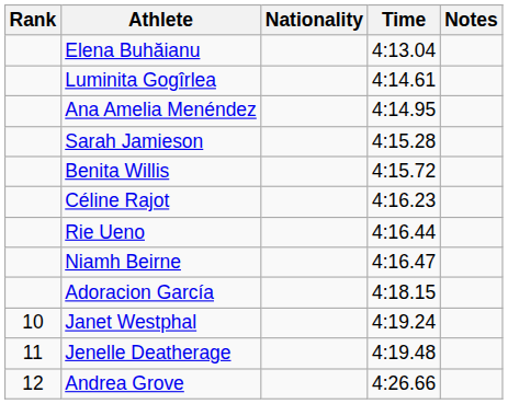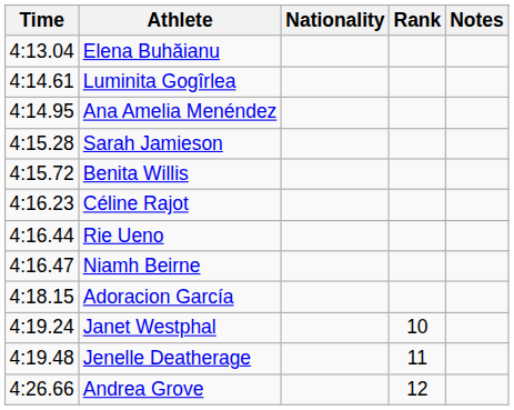 <table class="wikitable sortable" style="text-align:center">
 <tr>
-<th>Rank</th>
+<th>Time</th>
 <th>Athlete</th>
 <th>Nationality</th>
-<th>Time</th>
+<th>Rank</th>
 <th>Notes</th>
 </tr>
 <tr>
-<td></td>
+<td>4:13.04</td>
 <td align=left><a href='#'>Elena Buhăianu</a></td>
 <td align=left></td>
-<td>4:13.04</td>
+<td></td>
 <td></td>
 </tr>
 <tr>
-<td></td>
+<td>4:14.61</td>
 <td align=left><a href='#'>Luminita Gogîrlea</a></td>
 <td align=left></td>
-<td>4:14.61</td>
+<td></td>
 <td></td>
 </tr>
 <tr>
-<td></td>
+<td>4:14.95</td>
 <td align=left><a href='#'>Ana Amelia Menéndez</a></td>
 <td align=left></td>
-<td>4:14.95</td>
+<td></td>
 <td></td>
 </tr>
 <tr>
-<td></td>
+<td>4:15.28</td>
 <td align=left><a href='#'>Sarah Jamieson</a></td>
 <td align=left></td>
-<td>4:15.28</td>
+<td></td>
 <td></td>
 </tr>
 <tr>
-<td></td>
+<td>4:15.72</td>
 <td align=left><a href='#'>Benita Willis</a></td>
 <td align=left></td>
-<td>4:15.72</td>
+<td></td>
 <td></td>
 </tr>
 <tr>
-<td></td>
+<td>4:16.23</td>
 <td align=left><a href='#'>Céline Rajot</a></td>
 <td align=left></td>
-<td>4:16.23</td>
+<td></td>
 <td></td>
 </tr>
 <tr>
-<td></td>
+<td>4:16.44</td>
 <td align=left><a href='#'>Rie Ueno</a></td>
 <td align=left></td>
-<td>4:16.44</td>
+<td></td>
 <td></td>
 </tr>
 <tr>
-<td></td>
+<td>4:16.47</td>
 <td align=left><a href='#'>Niamh Beirne</a></td>
 <td align=left></td>
-<td>4:16.47</td>
+<td></td>
 <td></td>
 </tr>
 <tr>
-<td></td>
+<td>4:18.15</td>
 <td align=left><a href='#'>Adoracion García</a></td>
 <td align=left></td>
-<td>4:18.15</td>
+<td></td>
 <td></td>
 </tr>
 <tr>
-<td>10</td>
+<td>4:19.24</td>
 <td align=left><a href='#'>Janet Westphal</a></td>
 <td align=left></td>
-<td>4:19.24</td>
+<td>10</td>
 <td></td>
 </tr>
 <tr>
-<td>11</td>
+<td>4:19.48</td>
 <td align=left><a href='#'>Jenelle Deatherage</a></td>
 <td align=left></td>
-<td>4:19.48</td>
+<td>11</td>
 <td></td>
 </tr>
 <tr>
-<td>12</td>
+<td>4:26.66</td>
 <td align=left><a href='#'>Andrea Grove</a></td>
 <td align=left></td>
-<td>4:26.66</td>
+<td>12</td>
 <td></td>
 </tr>
 </table>
